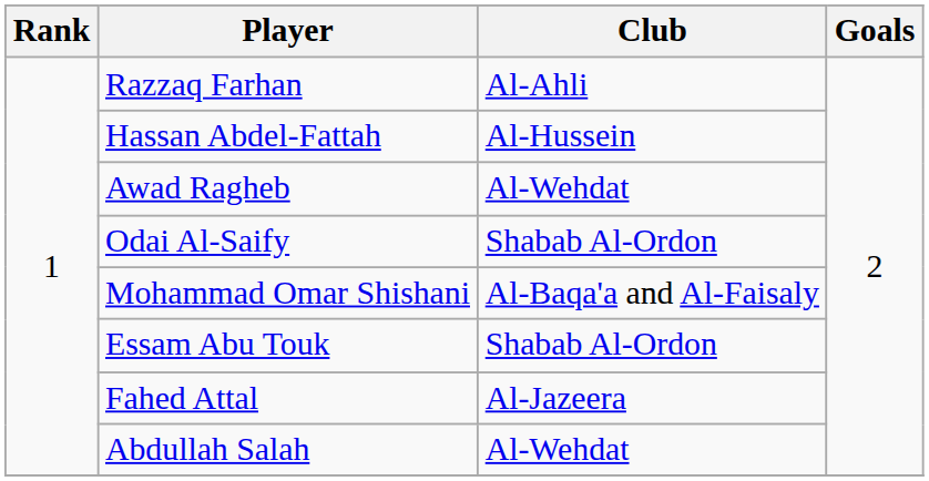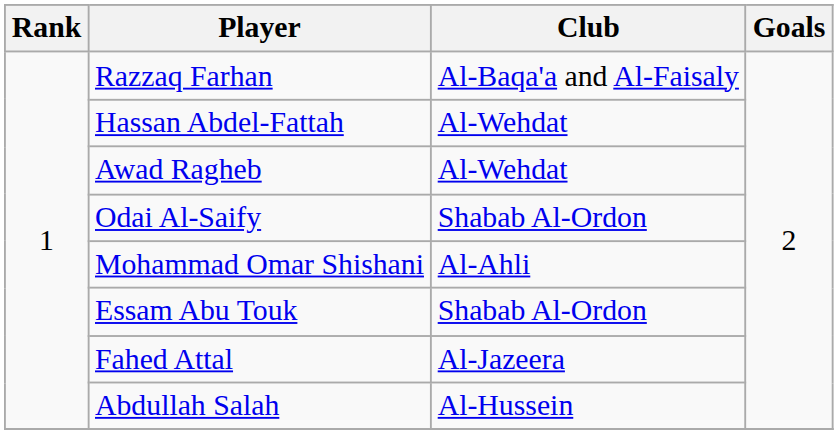 <table class="wikitable sortable" style="text-align:center">
 <tr>
 <th>Rank</th>
 <th>Player</th>
 <th>Club</th>
 <th>Goals</th>
 </tr>
 <tr>
 <td rowspan="8">1</td>
 <td align=left> <a href='#'>Razzaq Farhan</a></td>
-<td align=left><a href='#'>Al-Ahli</a></td>
+<td align=left><a href='#'>Al-Baqa'a</a> and <a href='#'>Al-Faisaly</a></td>
 <td rowspan="8">2</td>
 </tr>
 <tr>
 <td align=left> <a href='#'>Hassan Abdel-Fattah</a></td>
-<td align=left><a href='#'>Al-Hussein</a></td>
+<td align=left><a href='#'>Al-Wehdat</a></td>
 </tr>
 <tr>
 <td align=left> <a href='#'>Awad Ragheb</a></td>
 <td align=left><a href='#'>Al-Wehdat</a></td>
 </tr>
 <tr>
 <td align=left> <a href='#'>Odai Al-Saify</a></td>
 <td align=left><a href='#'>Shabab Al-Ordon</a></td>
 </tr>
 <tr>
 <td align=left> <a href='#'>Mohammad Omar Shishani</a></td>
-<td align=left><a href='#'>Al-Baqa'a</a> and <a href='#'>Al-Faisaly</a></td>
+<td align=left><a href='#'>Al-Ahli</a></td>
 </tr>
 <tr>
 <td align=left> <a href='#'>Essam Abu Touk</a></td>
 <td align=left><a href='#'>Shabab Al-Ordon</a></td>
 </tr>
 <tr>
 <td align=left> <a href='#'>Fahed Attal</a></td>
 <td align=left><a href='#'>Al-Jazeera</a></td>
 </tr>
 <tr>
 <td align=left> <a href='#'>Abdullah Salah</a></td>
-<td align=left><a href='#'>Al-Wehdat</a></td>
+<td align=left><a href='#'>Al-Hussein</a></td>
 </tr>
 <tr>
 </tr>
 </table>
